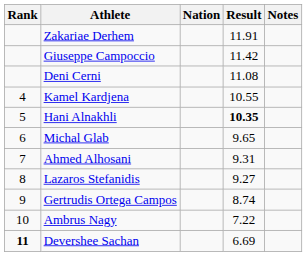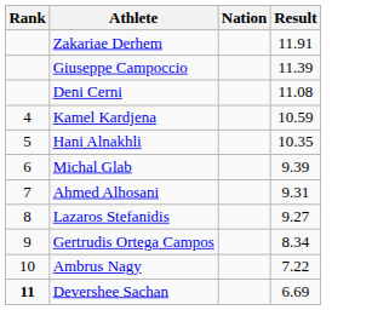 <table class='wikitable'>
 <tr>
 <th>Rank</th>
 <th>Athlete</th>
 <th>Nation</th>
 <th>Result</th>
-<th>Notes</th>
 </tr>
 <tr>
 <td align=center></td>
 <td><a href='#'>Zakariae  Derhem</a></td>
 <td></td>
 <td align=center>11.91</td>
-<td></td>
 </tr>
 <tr>
 <td align=center></td>
 <td><a href='#'>Giuseppe  Campoccio</a></td>
 <td></td>
-<td align=center>11.42</td>
-<td></td>
+<td align=center>11.39</td>
 </tr>
 <tr>
 <td align=center></td>
 <td><a href='#'>Deni  Cerni</a></td>
 <td></td>
 <td align=center>11.08</td>
-<td></td>
 </tr>
 <tr>
 <td align=center>4</td>
 <td><a href='#'>Kamel Kardjena</a></td>
 <td></td>
-<td align=center>10.55</td>
-<td></td>
+<td align=center>10.59</td>
 </tr>
 <tr>
 <td align=center>5</td>
 <td><a href='#'>Hani Alnakhli</a></td>
 <td></td>
-<td align=center><strong>10.35</strong></td>
-<td></td>
+<td align=center>10.35</td>
 </tr>
 <tr>
 <td align=center>6</td>
 <td><a href='#'>Michal Glab</a></td>
 <td></td>
-<td align=center>9.65</td>
-<td></td>
+<td align=center>9.39</td>
 </tr>
 <tr>
 <td align=center>7</td>
 <td><a href='#'>Ahmed Alhosani</a></td>
 <td></td>
 <td align=center>9.31</td>
-<td></td>
 </tr>
 <tr>
 <td align=center>8</td>
 <td><a href='#'>Lazaros  Stefanidis</a></td>
 <td></td>
 <td align=center>9.27</td>
-<td></td>
 </tr>
 <tr>
 <td align=center>9</td>
 <td><a href='#'>Gertrudis Ortega Campos </a></td>
 <td></td>
-<td align=center>8.74</td>
-<td></td>
+<td align=center>8.34</td>
 </tr>
 <tr>
 <td align=center>10</td>
 <td><a href='#'>Ambrus Nagy</a></td>
 <td></td>
 <td align=center>7.22</td>
-<td></td>
 </tr>
 <tr>
 <td align=center><strong>11</strong></td>
 <td><a href='#'>Devershee  Sachan</a></td>
 <td></td>
 <td align=center>6.69</td>
-<td></td>
 </tr>
 </table>
